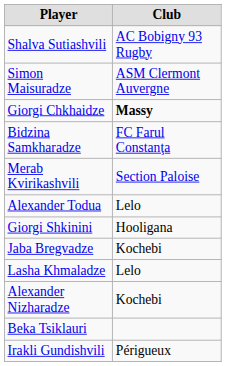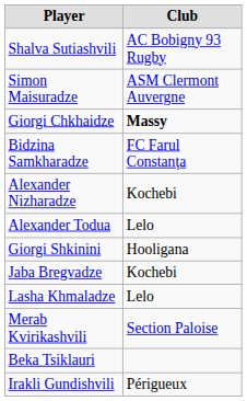 <table class="wikitable">
 <tr align="center" bgcolor="#dfdfdf">
 <td width="120"><strong>Player</strong></td>
 <td width="120"><strong>Club</strong></td>
 </tr>
 <tr align="left">
 <td><a href='#'>Shalva Sutiashvili</a></td>
 <td> <a href='#'>AC Bobigny 93 Rugby</a></td>
 </tr>
 <tr align="left">
 <td><a href='#'>Simon Maisuradze</a></td>
 <td> <a href='#'>ASM Clermont Auvergne</a></td>
 </tr>
 <tr align="left">
 <td><a href='#'>Giorgi Chkhaidze</a></td>
 <td><strong> Massy</strong></td>
 </tr>
 <tr align="left">
 <td><a href='#'>Bidzina Samkharadze</a></td>
 <td> <a href='#'>FC Farul Constanţa</a></td>
 </tr>
 <tr align="left">
-<td><a href='#'>Merab Kvirikashvili</a></td>
-<td> <a href='#'>Section Paloise</a></td>
+<td><a href='#'>Alexander Nizharadze</a></td>
+<td> Kochebi</td>
 </tr>
 <tr align="left">
 <td><a href='#'>Alexander Todua</a></td>
 <td> Lelo</td>
 </tr>
 <tr align="left">
 <td><a href='#'>Giorgi Shkinini</a></td>
 <td> Hooligana</td>
 </tr>
 <tr align="left">
 <td><a href='#'>Jaba Bregvadze</a></td>
 <td> Kochebi</td>
 </tr>
 <tr align="left">
 <td><a href='#'>Lasha Khmaladze</a></td>
 <td> Lelo</td>
 </tr>
 <tr align="left">
-<td><a href='#'>Alexander Nizharadze</a></td>
-<td> Kochebi</td>
+<td><a href='#'>Merab Kvirikashvili</a></td>
+<td> <a href='#'>Section Paloise</a></td>
 </tr>
 <tr align="left">
 <td><a href='#'>Beka Tsiklauri</a></td>
 <td></td>
 </tr>
 <tr align="left">
 <td><a href='#'>Irakli Gundishvili</a></td>
 <td> Périgueux</td>
 </tr>
 </table>
